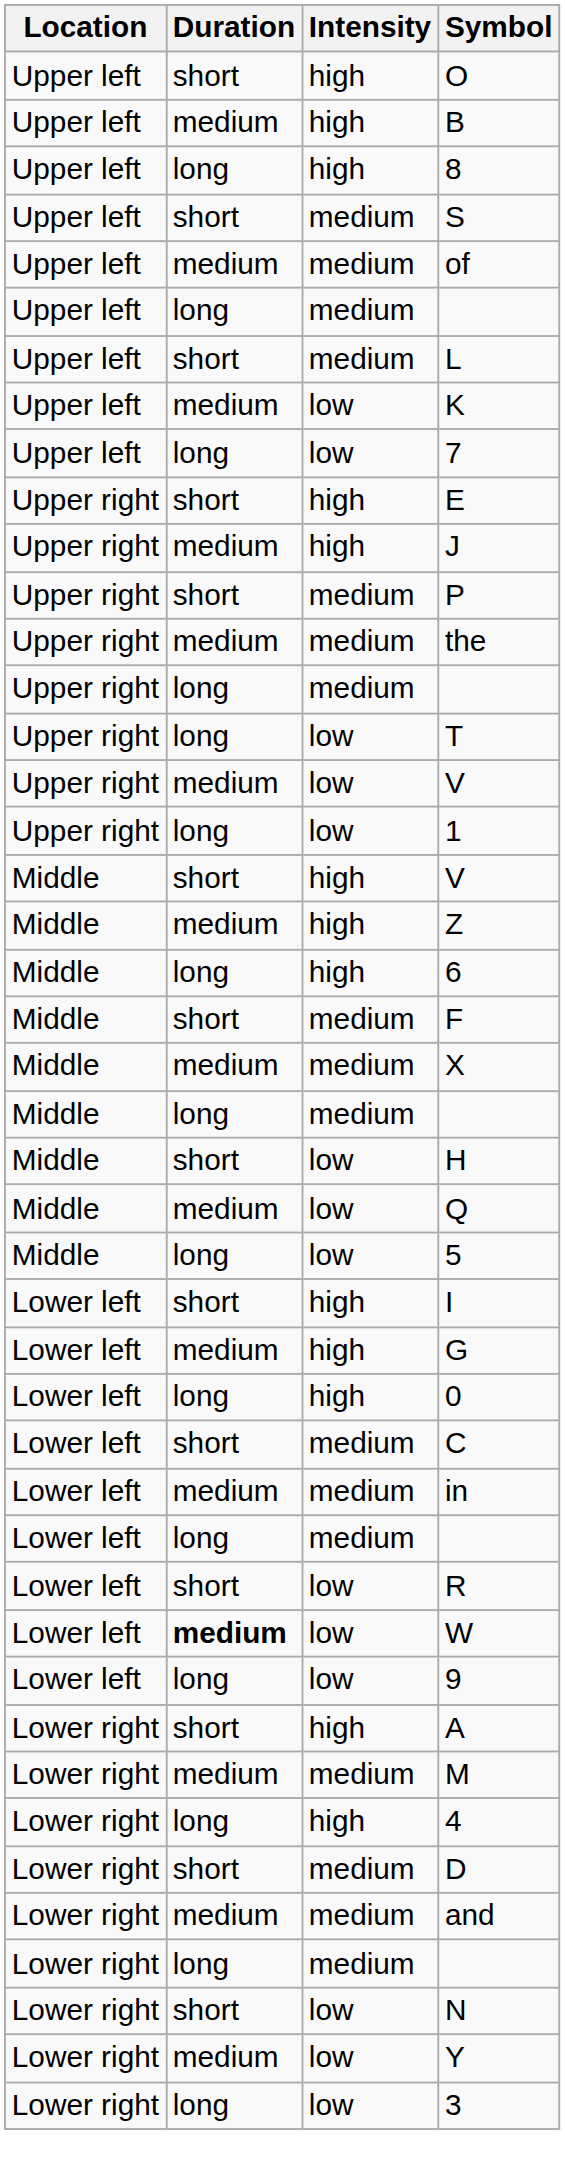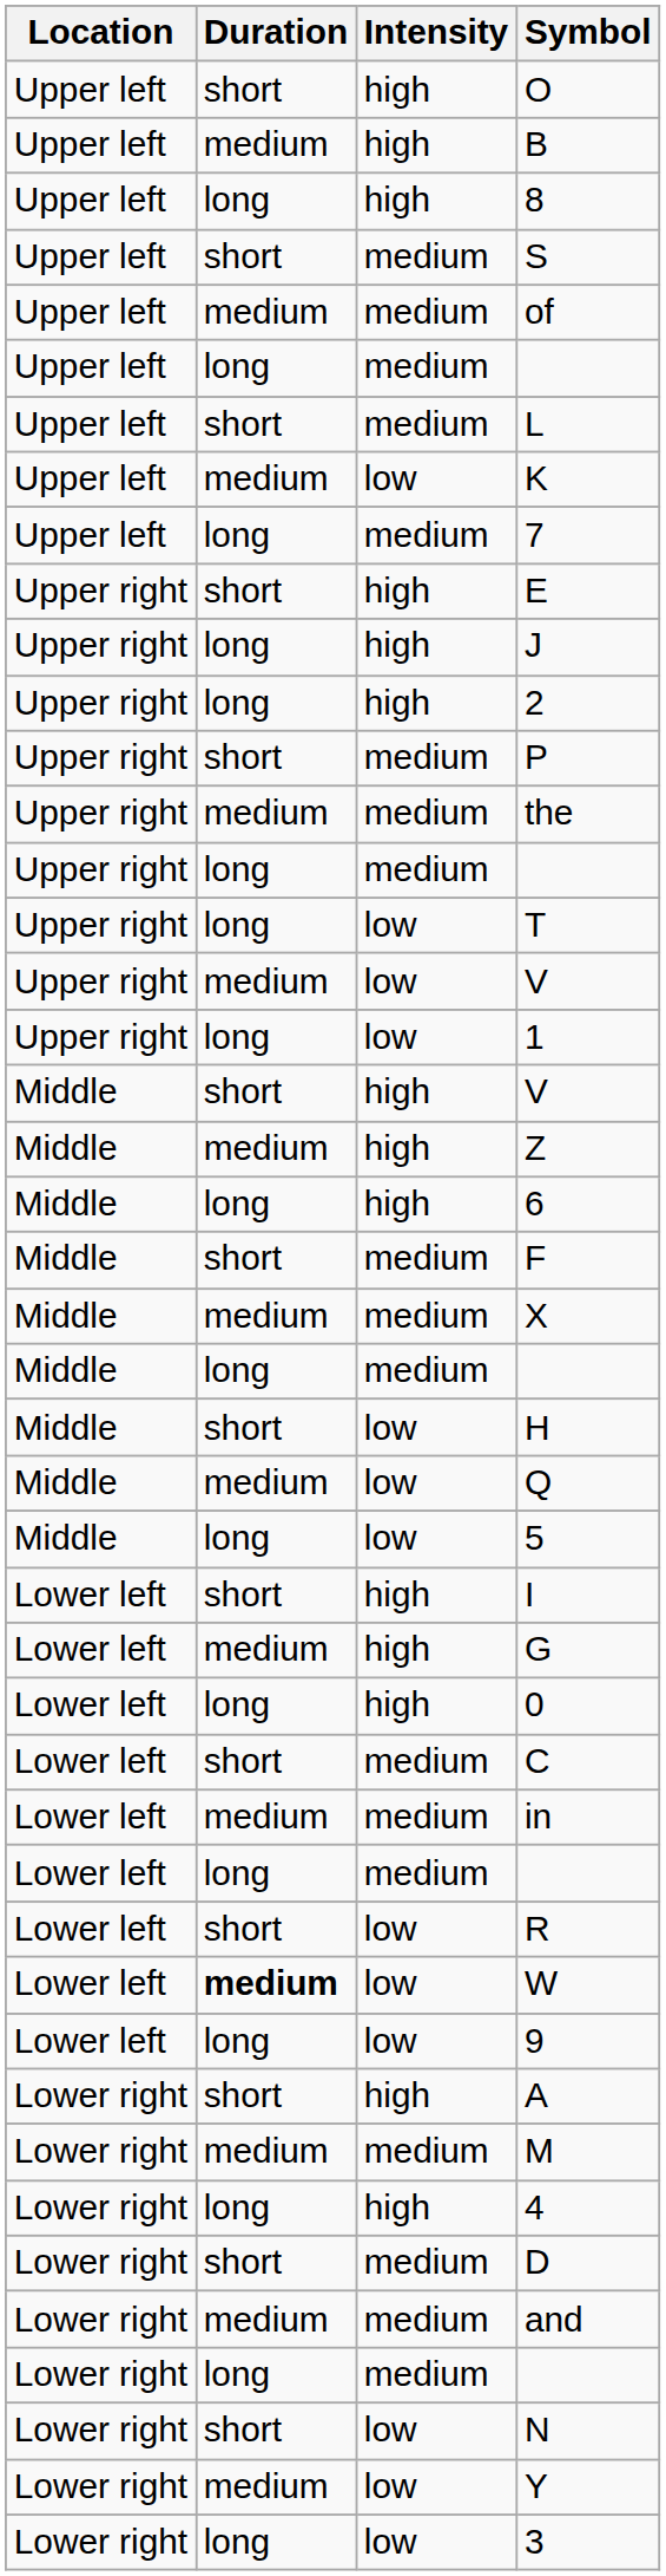 <table class="wikitable">
 <tr>
 <th>Location</th>
 <th>Duration</th>
 <th>Intensity</th>
 <th>Symbol</th>
 </tr>
 <tr>
 <td>Upper left</td>
 <td>short</td>
 <td>high</td>
 <td>O</td>
 </tr>
 <tr>
 <td>Upper left</td>
 <td>medium</td>
 <td>high</td>
 <td>B</td>
 </tr>
 <tr>
 <td>Upper left</td>
 <td>long</td>
 <td>high</td>
 <td>8</td>
 </tr>
 <tr>
 <td>Upper left</td>
 <td>short</td>
 <td>medium</td>
 <td>S</td>
 </tr>
 <tr>
 <td>Upper left</td>
 <td>medium</td>
 <td>medium</td>
 <td>of</td>
 </tr>
 <tr>
 <td>Upper left</td>
 <td>long</td>
 <td>medium</td>
 <td></td>
 </tr>
 <tr>
 <td>Upper left</td>
 <td>short</td>
 <td>medium</td>
 <td>L</td>
 </tr>
 <tr>
 <td>Upper left</td>
 <td>medium</td>
 <td>low</td>
 <td>K</td>
 </tr>
 <tr>
 <td>Upper left</td>
 <td>long</td>
-<td>low</td>
+<td>medium</td>
 <td>7</td>
 </tr>
 <tr>
 <td>Upper right</td>
 <td>short</td>
 <td>high</td>
 <td>E</td>
 </tr>
 <tr>
 <td>Upper right</td>
-<td>medium</td>
+<td>long</td>
 <td>high</td>
 <td>J</td>
+</tr>
+<tr>
+<td>Upper right</td>
+<td>long</td>
+<td>high</td>
+<td>2</td>
 </tr>
 <tr>
 <td>Upper right</td>
 <td>short</td>
 <td>medium</td>
 <td>P</td>
 </tr>
 <tr>
 <td>Upper right</td>
 <td>medium</td>
 <td>medium</td>
 <td>the</td>
 </tr>
 <tr>
 <td>Upper right</td>
 <td>long</td>
 <td>medium</td>
 <td></td>
 </tr>
 <tr>
 <td>Upper right</td>
 <td>long</td>
 <td>low</td>
 <td>T</td>
 </tr>
 <tr>
 <td>Upper right</td>
 <td>medium</td>
 <td>low</td>
 <td>V</td>
 </tr>
 <tr>
 <td>Upper right</td>
 <td>long</td>
 <td>low</td>
 <td>1</td>
 </tr>
 <tr>
 <td>Middle</td>
 <td>short</td>
 <td>high</td>
 <td>V</td>
 </tr>
 <tr>
 <td>Middle</td>
 <td>medium</td>
 <td>high</td>
 <td>Z</td>
 </tr>
 <tr>
 <td>Middle</td>
 <td>long</td>
 <td>high</td>
 <td>6</td>
 </tr>
 <tr>
 <td>Middle</td>
 <td>short</td>
 <td>medium</td>
 <td>F</td>
 </tr>
 <tr>
 <td>Middle</td>
 <td>medium</td>
 <td>medium</td>
 <td>X</td>
 </tr>
 <tr>
 <td>Middle</td>
 <td>long</td>
 <td>medium</td>
 <td></td>
 </tr>
 <tr>
 <td>Middle</td>
 <td>short</td>
 <td>low</td>
 <td>H</td>
 </tr>
 <tr>
 <td>Middle</td>
 <td>medium</td>
 <td>low</td>
 <td>Q</td>
 </tr>
 <tr>
 <td>Middle</td>
 <td>long</td>
 <td>low</td>
 <td>5</td>
 </tr>
 <tr>
 <td>Lower left</td>
 <td>short</td>
 <td>high</td>
 <td>I</td>
 </tr>
 <tr>
 <td>Lower left</td>
 <td>medium</td>
 <td>high</td>
 <td>G</td>
 </tr>
 <tr>
 <td>Lower left</td>
 <td>long</td>
 <td>high</td>
 <td>0</td>
 </tr>
 <tr>
 <td>Lower left</td>
 <td>short</td>
 <td>medium</td>
 <td>C</td>
 </tr>
 <tr>
 <td>Lower left</td>
 <td>medium</td>
 <td>medium</td>
 <td>in</td>
 </tr>
 <tr>
 <td>Lower left</td>
 <td>long</td>
 <td>medium</td>
 <td></td>
 </tr>
 <tr>
 <td>Lower left</td>
 <td>short</td>
 <td>low</td>
 <td>R</td>
 </tr>
 <tr>
 <td>Lower left</td>
 <td><strong>medium</strong></td>
 <td>low</td>
 <td>W</td>
 </tr>
 <tr>
 <td>Lower left</td>
 <td>long</td>
 <td>low</td>
 <td>9</td>
 </tr>
 <tr>
 <td>Lower right</td>
 <td>short</td>
 <td>high</td>
 <td>A</td>
 </tr>
 <tr>
 <td>Lower right</td>
 <td>medium</td>
 <td>medium</td>
 <td>M</td>
 </tr>
 <tr>
 <td>Lower right</td>
 <td>long</td>
 <td>high</td>
 <td>4</td>
 </tr>
 <tr>
 <td>Lower right</td>
 <td>short</td>
 <td>medium</td>
 <td>D</td>
 </tr>
 <tr>
 <td>Lower right</td>
 <td>medium</td>
 <td>medium</td>
 <td>and</td>
 </tr>
 <tr>
 <td>Lower right</td>
 <td>long</td>
 <td>medium</td>
 <td></td>
 </tr>
 <tr>
 <td>Lower right</td>
 <td>short</td>
 <td>low</td>
 <td>N</td>
 </tr>
 <tr>
 <td>Lower right</td>
 <td>medium</td>
 <td>low</td>
 <td>Y</td>
 </tr>
 <tr>
 <td>Lower right</td>
 <td>long</td>
 <td>low</td>
 <td>3</td>
 </tr>
 </table>
